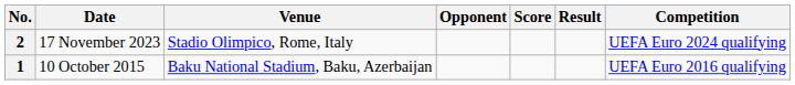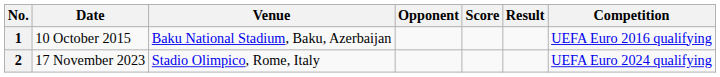 <table class="wikitable plainrowheaders">
 <tr>
 <th scope=col>No.</th>
 <th scope=col>Date</th>
 <th scope=col>Venue</th>
 <th scope=col>Opponent</th>
 <th scope=col>Score</th>
 <th scope=col>Result</th>
 <th scope=col>Competition</th>
 </tr>
 <tr>
+<th scope=row style=text-align:center>1</th>
+<td>10 October 2015</td>
+<td><a href='#'>Baku National Stadium</a>, Baku, Azerbaijan</td>
+<td></td>
+<td></td>
+<td></td>
+<td><a href='#'>UEFA Euro 2016 qualifying</a></td>
+</tr>
+<tr>
 <th scope=row style=text-align:center>2</th>
 <td>17 November 2023</td>
 <td><a href='#'>Stadio Olimpico</a>, Rome, Italy</td>
 <td></td>
 <td></td>
 <td></td>
 <td><a href='#'>UEFA Euro 2024 qualifying</a></td>
 </tr>
-<tr>
-<th scope=row style=text-align:center>1</th>
-<td>10 October 2015</td>
-<td><a href='#'>Baku National Stadium</a>, Baku, Azerbaijan</td>
-<td></td>
-<td></td>
-<td></td>
-<td><a href='#'>UEFA Euro 2016 qualifying</a></td>
-</tr>
 </table>
